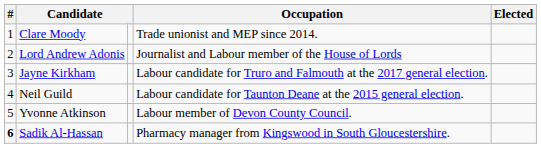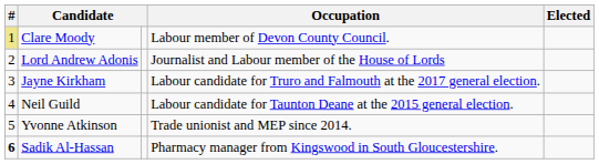 <table class="wikitable">
 <tr>
 <th>#</th>
 <th colspan="2">Candidate</th>
 <th>Occupation</th>
 <th>Elected</th>
 </tr>
 <tr>
-<td>1</td>
+<td style="background: khaki;">1</td>
 <td><a href='#'>Clare Moody</a></td>
 <td></td>
-<td>Trade unionist and MEP since 2014.</td>
+<td>Labour member of <a href='#'>Devon County Council</a>.</td>
 <td></td>
 </tr>
 <tr>
 <td>2</td>
 <td><a href='#'>Lord Andrew Adonis</a></td>
 <td></td>
 <td>Journalist and Labour member of the <a href='#'>House of Lords</a></td>
 <td></td>
 </tr>
 <tr>
 <td>3</td>
 <td><a href='#'>Jayne Kirkham</a></td>
 <td></td>
 <td>Labour candidate for <a href='#'>Truro and Falmouth</a> at the <a href='#'>2017 general election</a>.</td>
 <td></td>
 </tr>
 <tr>
 <td>4</td>
 <td>Neil Guild</td>
 <td></td>
 <td>Labour candidate for <a href='#'>Taunton Deane</a> at the <a href='#'>2015 general election</a>.</td>
 <td></td>
 </tr>
 <tr>
 <td>5</td>
 <td>Yvonne Atkinson</td>
 <td></td>
-<td>Labour member of <a href='#'>Devon County Council</a>.</td>
+<td>Trade unionist and MEP since 2014.</td>
 <td></td>
 </tr>
 <tr>
 <td><strong>6</strong></td>
 <td><a href='#'>Sadik Al-Hassan</a></td>
 <td></td>
 <td>Pharmacy manager from <a href='#'>Kingswood in South Gloucestershire</a>.</td>
 <td></td>
 </tr>
 </table>
